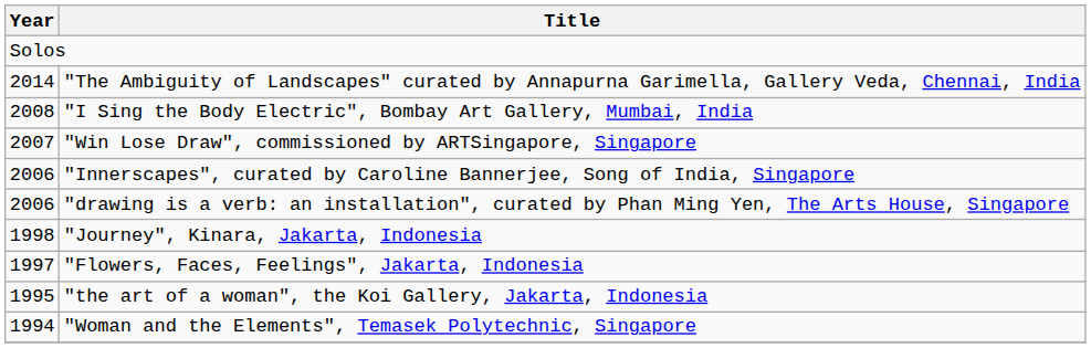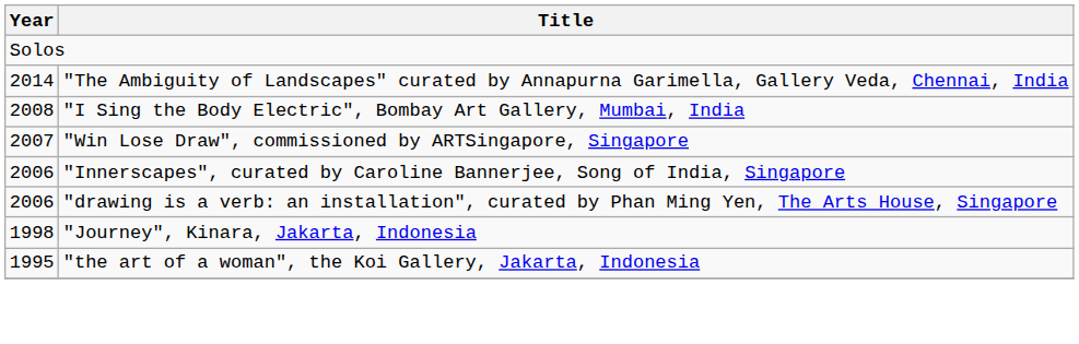 <table class="wikitable">
 <tr>
 <th>Year</th>
 <th>Title</th>
 </tr>
 <tr>
 <td colspan="2">Solos</td>
 </tr>
 <tr>
 <td>2014</td>
 <td>"The Ambiguity of Landscapes" curated by Annapurna Garimella, Gallery Veda, <a href='#'>Chennai</a>, <a href='#'>India</a></td>
 </tr>
 <tr>
 <td>2008</td>
 <td>"I Sing the Body Electric", Bombay Art Gallery,  <a href='#'>Mumbai</a>, <a href='#'>India</a></td>
 </tr>
 <tr>
 <td>2007</td>
 <td>"Win Lose Draw", commissioned by ARTSingapore, <a href='#'>Singapore</a></td>
 </tr>
 <tr>
 <td>2006</td>
 <td>"Innerscapes", curated by Caroline Bannerjee, Song of India, <a href='#'>Singapore</a></td>
 </tr>
 <tr>
 <td>2006</td>
 <td>"drawing is a verb: an installation", curated by Phan Ming Yen, <a href='#'>The Arts House</a>, <a href='#'>Singapore</a></td>
 </tr>
 <tr>
 <td>1998</td>
 <td>"Journey", Kinara, <a href='#'>Jakarta</a>, <a href='#'>Indonesia</a></td>
 </tr>
 <tr>
-<td>1997</td>
-<td>"Flowers, Faces, Feelings", <a href='#'>Jakarta</a>, <a href='#'>Indonesia</a></td>
-</tr>
-<tr>
 <td>1995</td>
 <td>"the art of a woman", the Koi Gallery, <a href='#'>Jakarta</a>, <a href='#'>Indonesia</a></td>
 </tr>
 <tr>
-<td>1994</td>
-<td>"Woman and the Elements", <a href='#'>Temasek Polytechnic</a>, <a href='#'>Singapore</a></td>
-</tr>
-<tr>
 </tr>
 </table>
